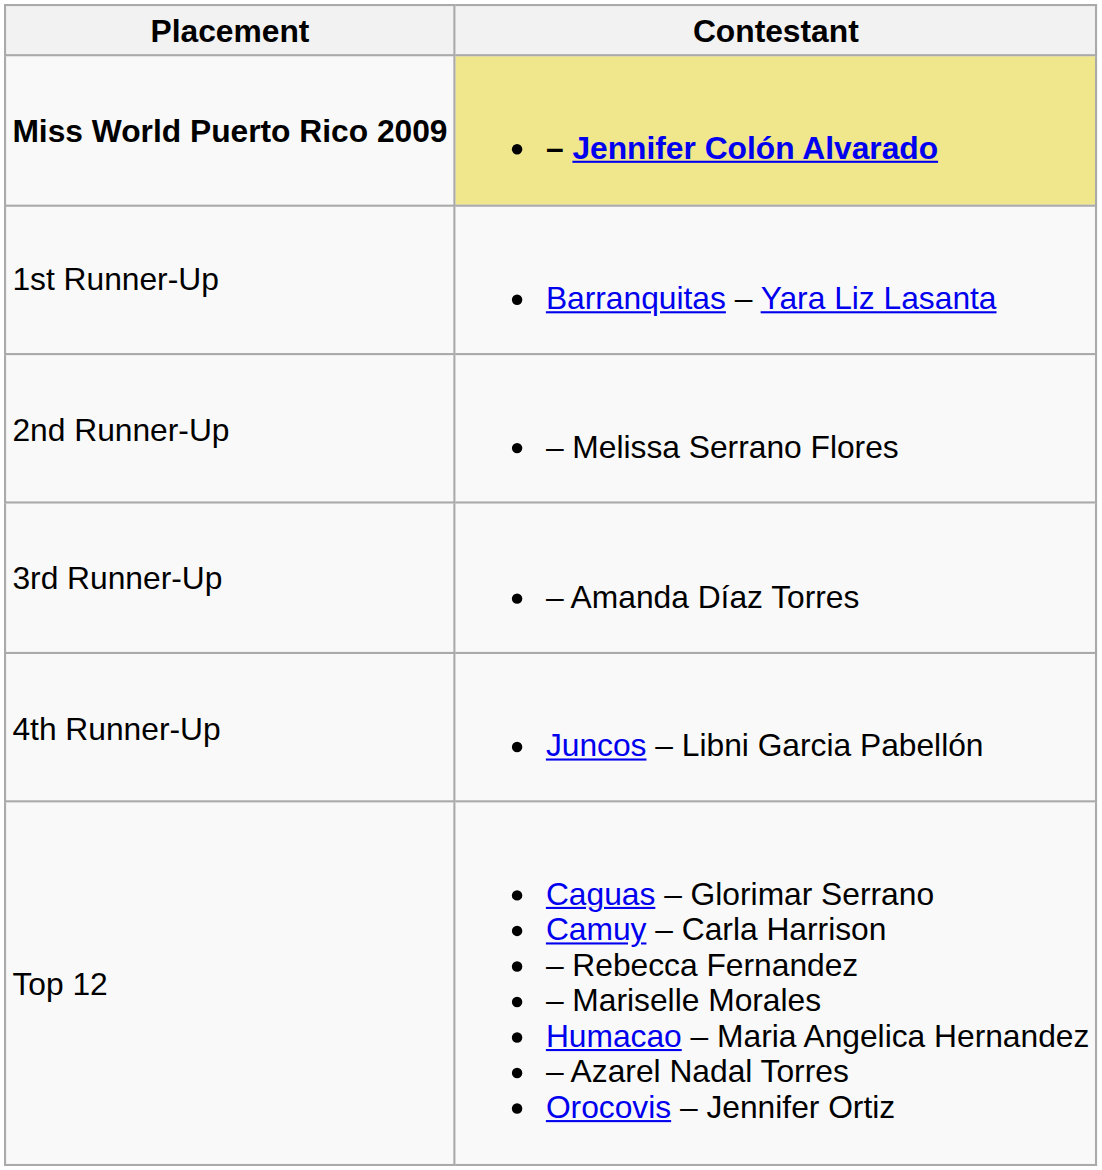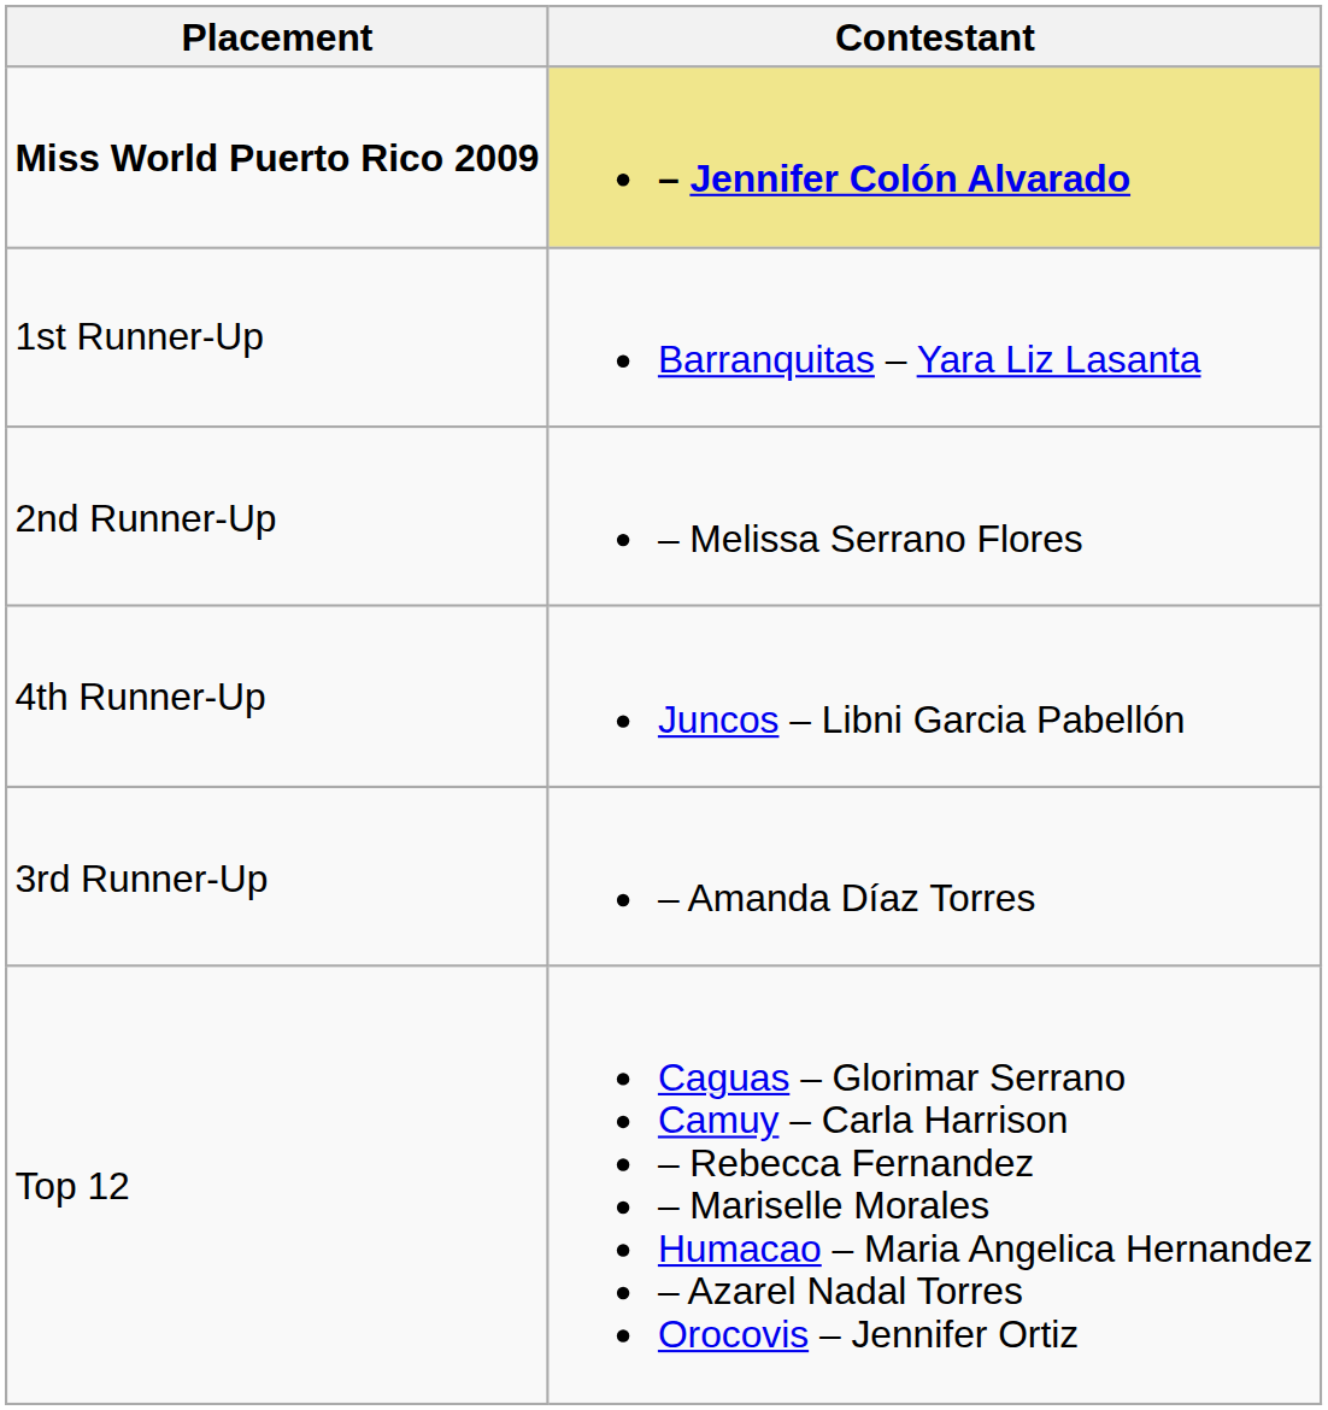 <table class="wikitable sortable" style="font-size:95%;">
 <tr>
 <th>Placement</th>
 <th>Contestant</th>
 </tr>
 <tr>
 <td><strong>Miss World Puerto Rico 2009</strong></td>
 <td style="background: khaki;"><br><ul><li><strong> – <a href='#'>Jennifer Colón Alvarado</a></strong></li></ul></td>
 </tr>
 <tr>
 <td>1st Runner-Up</td>
 <td><br><ul><li> <a href='#'>Barranquitas</a> – <a href='#'>Yara Liz Lasanta</a></li></ul></td>
 </tr>
 <tr>
 <td>2nd Runner-Up</td>
 <td><br><ul><li> – Melissa Serrano Flores</li></ul></td>
 </tr>
 <tr>
+<td>4th Runner-Up</td>
+<td><br><ul><li> <a href='#'>Juncos</a> – Libni Garcia Pabellón</li></ul></td>
+</tr>
+<tr>
 <td>3rd Runner-Up</td>
 <td><br><ul><li> – Amanda Díaz Torres</li></ul></td>
-</tr>
-<tr>
-<td>4th Runner-Up</td>
-<td><br><ul><li> <a href='#'>Juncos</a> – Libni Garcia Pabellón</li></ul></td>
 </tr>
 <tr>
 <td>Top 12</td>
 <td><br><ul><li> <a href='#'>Caguas</a> – Glorimar Serrano</li><li> <a href='#'>Camuy</a> – Carla Harrison</li><li> – Rebecca Fernandez</li><li> – Mariselle Morales</li><li> <a href='#'>Humacao</a> – Maria Angelica Hernandez</li><li> – Azarel Nadal Torres</li><li> <a href='#'>Orocovis</a> – Jennifer Ortiz</li></ul></td>
 </tr>
 </table>
